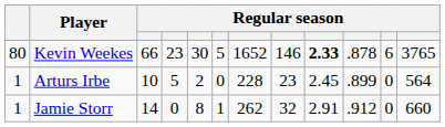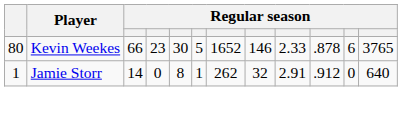 <table class="wikitable plainrowheaders" style="text-align:center;">
 <tr>
 <th scope="col" rowspan="2"></th>
 <th scope="col" rowspan="2">Player</th>
 <th scope=colgroup colspan=10>Regular season</th>
 </tr>
 <tr>
 <th scope="col"></th>
 <th scope="col"></th>
 <th scope="col"></th>
 <th scope="col"></th>
 <th scope="col"></th>
 <th scope="col"></th>
 <th scope="col"></th>
 <th scope="col"></th>
 <th scope="col"></th>
 <th scope="col"></th>
 </tr>
 <tr>
 <td scope="row">80</td>
 <td align="left"><a href='#'>Kevin Weekes</a></td>
 <td>66</td>
 <td>23</td>
 <td>30</td>
 <td>5</td>
 <td>1652</td>
 <td>146</td>
-<td><strong>2.33</strong></td>
+<td>2.33</td>
 <td>.878</td>
 <td>6</td>
 <td>3765</td>
-</tr>
-<tr>
-<td scope="row">1</td>
-<td align="left"><a href='#'>Arturs Irbe</a></td>
-<td>10</td>
-<td>5</td>
-<td>2</td>
-<td>0</td>
-<td>228</td>
-<td>23</td>
-<td>2.45</td>
-<td>.899</td>
-<td>0</td>
-<td>564</td>
 </tr>
 <tr>
 <td scope="row">1</td>
 <td align="left"><a href='#'>Jamie Storr</a></td>
 <td>14</td>
 <td>0</td>
 <td>8</td>
 <td>1</td>
 <td>262</td>
 <td>32</td>
 <td>2.91</td>
 <td>.912</td>
 <td>0</td>
-<td>660</td>
+<td>640</td>
 </tr>
 </table>
